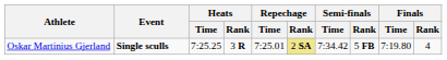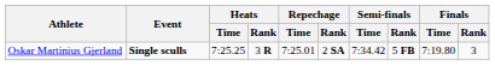 <table class="wikitable" style="font-size:90%; text-align:center">
 <tr>
 <th rowspan="2" width="150">Athlete</th>
 <th rowspan="2" width="100">Event</th>
 <th colspan="2">Heats</th>
 <th colspan="2">Repechage</th>
 <th colspan="2">Semi-finals</th>
 <th colspan="2">Finals</th>
 </tr>
 <tr>
 <th>Time</th>
 <th>Rank</th>
 <th>Time</th>
 <th>Rank</th>
 <th>Time</th>
 <th>Rank</th>
 <th>Time</th>
 <th>Rank</th>
 </tr>
 <tr>
 <td align="left"><a href='#'>Oskar Martinius Gjerland</a></td>
 <td align="left"><strong>Single sculls</strong></td>
 <td>7:25.25</td>
 <td>3 <strong>R</strong></td>
 <td>7:25.01</td>
-<td style="background: khaki;">2 <strong>SA</strong></td>
+<td>2 <strong>SA</strong></td>
 <td>7:34.42</td>
 <td>5 <strong>FB</strong></td>
 <td>7:19.80</td>
-<td>4</td>
+<td>3</td>
 </tr>
 </table>
